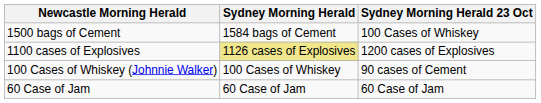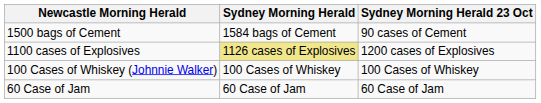 <table class="wikitable">
 <tr>
 <th>Newcastle Morning Herald</th>
 <th>Sydney Morning Herald</th>
 <th>Sydney Morning Herald 23 Oct</th>
 </tr>
 <tr>
 <td>1500 bags of Cement</td>
 <td>1584 bags of Cement</td>
-<td>100 Cases of Whiskey</td>
+<td>90 cases of Cement</td>
 </tr>
 <tr>
 <td>1100 cases of Explosives</td>
 <td style="background: khaki;">1126 cases of Explosives</td>
 <td>1200 cases of Explosives</td>
 </tr>
 <tr>
 <td>100 Cases of Whiskey (<a href='#'>Johnnie Walker</a>)</td>
 <td>100 Cases of Whiskey</td>
-<td>90 cases of Cement</td>
+<td>100 Cases of Whiskey</td>
 </tr>
 <tr>
 <td>60 Case of Jam</td>
 <td>60 Case of Jam</td>
 <td>60 Case of Jam</td>
 </tr>
 </table>
